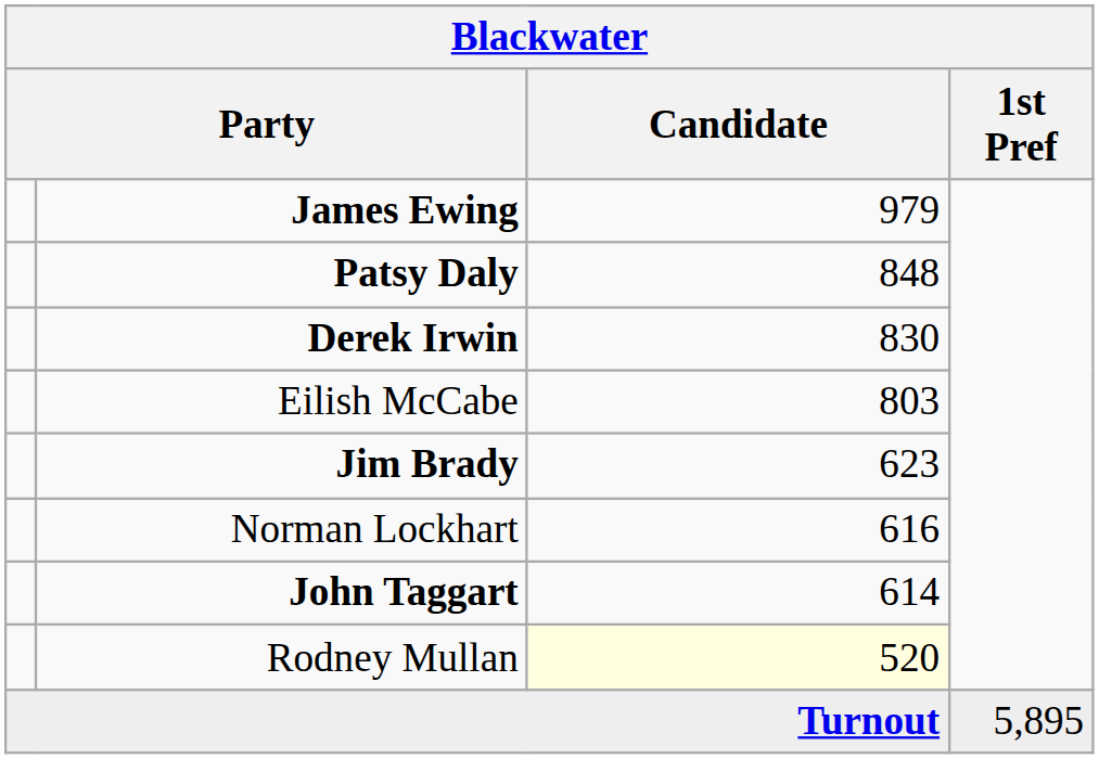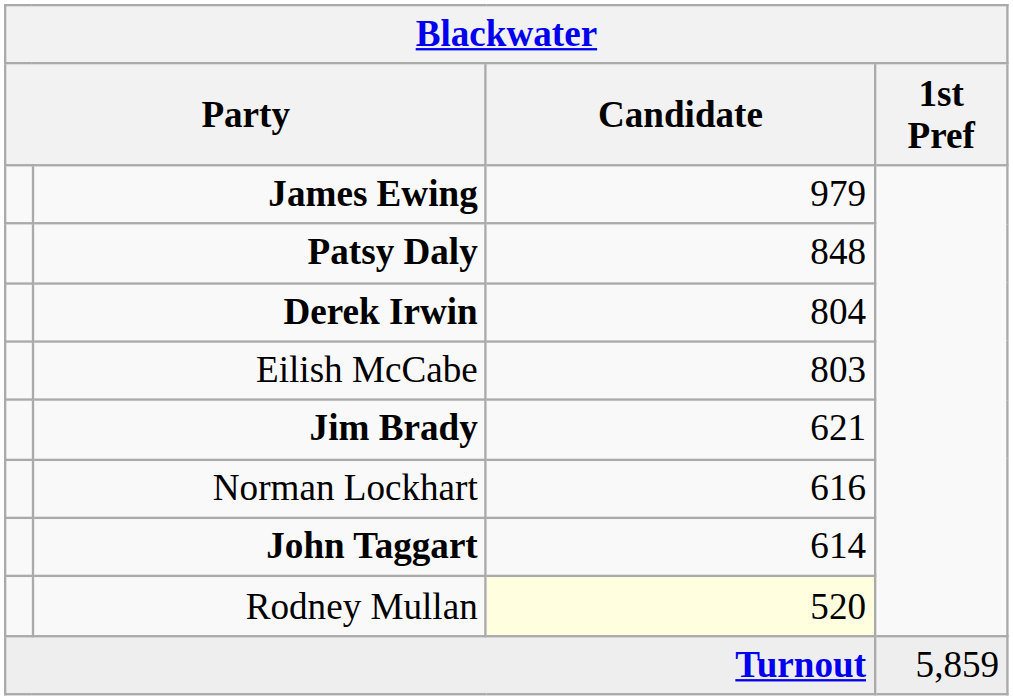 <table class="wikitable">
 <tr>
 <th colspan="4" align="center"><a href='#'>Blackwater</a></th>
 </tr>
 <tr>
 <th colspan="2" align="center" width=200>Party</th>
 <th width=160>Candidate</th>
 <th width=50>1st Pref</th>
 </tr>
 <tr>
 <td></td>
 <td align="right"><strong>James Ewing</strong></td>
 <td align="right">979</td>
 </tr>
 <tr>
 <td></td>
 <td align="right"><strong>Patsy Daly</strong></td>
 <td align="right">848</td>
 </tr>
 <tr>
 <td></td>
 <td align="right"><strong>Derek Irwin</strong></td>
-<td align="right">830</td>
+<td align="right">804</td>
 </tr>
 <tr>
 <td></td>
 <td align="right">Eilish McCabe</td>
 <td align="right">803</td>
 </tr>
 <tr>
 <td></td>
 <td align="right"><strong>Jim Brady</strong></td>
-<td align="right">623</td>
+<td align="right">621</td>
 </tr>
 <tr>
 <td></td>
 <td align="right">Norman Lockhart</td>
 <td align="right">616</td>
 </tr>
 <tr>
 <td></td>
 <td align="right"><strong>John Taggart</strong></td>
 <td align="right">614</td>
 </tr>
 <tr>
 <td></td>
 <td align="right">Rodney Mullan</td>
 <td align="right" style="background: lightyellow;">520</td>
 </tr>
 <tr bgcolor="EEEEEE">
 <td colspan=3 align="right"><strong><a href='#'>Turnout</a></strong></td>
-<td align="right">5,895</td>
+<td align="right">5,859</td>
 </tr>
 </table>
